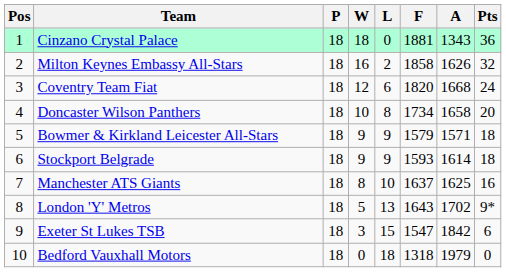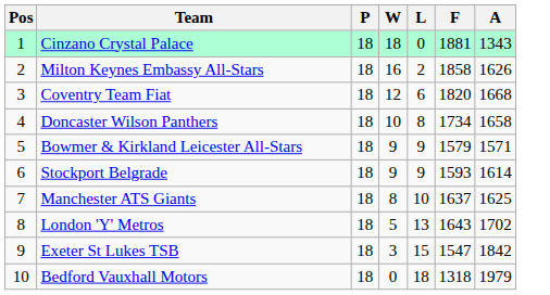 <table class="wikitable" style="font-size: 100%">
 <tr>
 <th width=20>Pos</th>
 <th width=300>Team</th>
 <th width=20>P</th>
 <th width=20>W</th>
 <th width=20>L</th>
 <th width=25>F</th>
 <th width=25>A</th>
-<th width=20>Pts</th>
 </tr>
 <tr align=center style="background: #ADFFD6;">
 <td>1</td>
 <td align="left"><a href='#'>Cinzano Crystal Palace</a></td>
 <td>18</td>
 <td>18</td>
 <td>0</td>
 <td>1881</td>
 <td>1343</td>
-<td>36</td>
 </tr>
 <tr align=center>
 <td>2</td>
 <td align="left"><a href='#'>Milton Keynes Embassy All-Stars</a></td>
 <td>18</td>
 <td>16</td>
 <td>2</td>
 <td>1858</td>
 <td>1626</td>
-<td>32</td>
 </tr>
 <tr align=center>
 <td>3</td>
 <td align="left"><a href='#'>Coventry Team Fiat</a></td>
 <td>18</td>
 <td>12</td>
 <td>6</td>
 <td>1820</td>
 <td>1668</td>
-<td>24</td>
 </tr>
 <tr align=center>
 <td>4</td>
 <td align="left"><a href='#'>Doncaster Wilson Panthers</a></td>
 <td>18</td>
 <td>10</td>
 <td>8</td>
 <td>1734</td>
 <td>1658</td>
-<td>20</td>
 </tr>
 <tr align=center>
 <td>5</td>
 <td align="left"><a href='#'>Bowmer & Kirkland Leicester All-Stars</a></td>
 <td>18</td>
 <td>9</td>
 <td>9</td>
 <td>1579</td>
 <td>1571</td>
-<td>18</td>
 </tr>
 <tr align=center>
 <td>6</td>
 <td align="left"><a href='#'>Stockport Belgrade</a></td>
 <td>18</td>
 <td>9</td>
 <td>9</td>
 <td>1593</td>
 <td>1614</td>
-<td>18</td>
 </tr>
 <tr align=center>
 <td>7</td>
 <td align="left"><a href='#'>Manchester ATS Giants</a></td>
 <td>18</td>
 <td>8</td>
 <td>10</td>
 <td>1637</td>
 <td>1625</td>
-<td>16</td>
 </tr>
 <tr align=center>
 <td>8</td>
 <td align="left"><a href='#'>London 'Y' Metros</a></td>
 <td>18</td>
 <td>5</td>
 <td>13</td>
 <td>1643</td>
 <td>1702</td>
-<td>9*</td>
 </tr>
 <tr align=center>
 <td>9</td>
 <td align="left"><a href='#'>Exeter St Lukes TSB</a></td>
 <td>18</td>
 <td>3</td>
 <td>15</td>
 <td>1547</td>
 <td>1842</td>
-<td>6</td>
 </tr>
 <tr align=center>
 <td>10</td>
 <td align="left"><a href='#'>Bedford Vauxhall Motors</a></td>
 <td>18</td>
 <td>0</td>
 <td>18</td>
 <td>1318</td>
 <td>1979</td>
-<td>0</td>
 </tr>
 </table>
